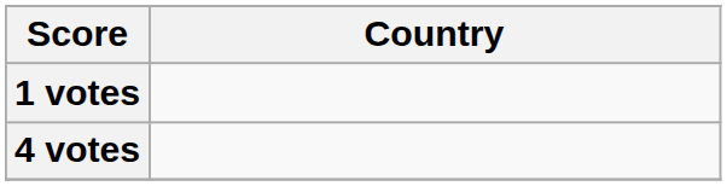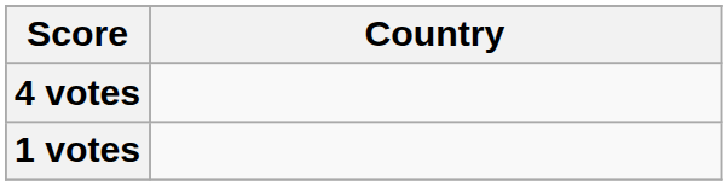 <table class="wikitable">
 <tr>
 </tr>
 <tr>
 <th scope="col" width=20%>Score</th>
 <th scope="col">Country</th>
 </tr>
 <tr>
-<th scope="row">1 votes</th>
+<th scope="row">4 votes</th>
 <td></td>
 </tr>
 <tr>
-<th scope="row">4 votes</th>
+<th scope="row">1 votes</th>
 <td></td>
 </tr>
 <tr>
 </tr>
 </table>
